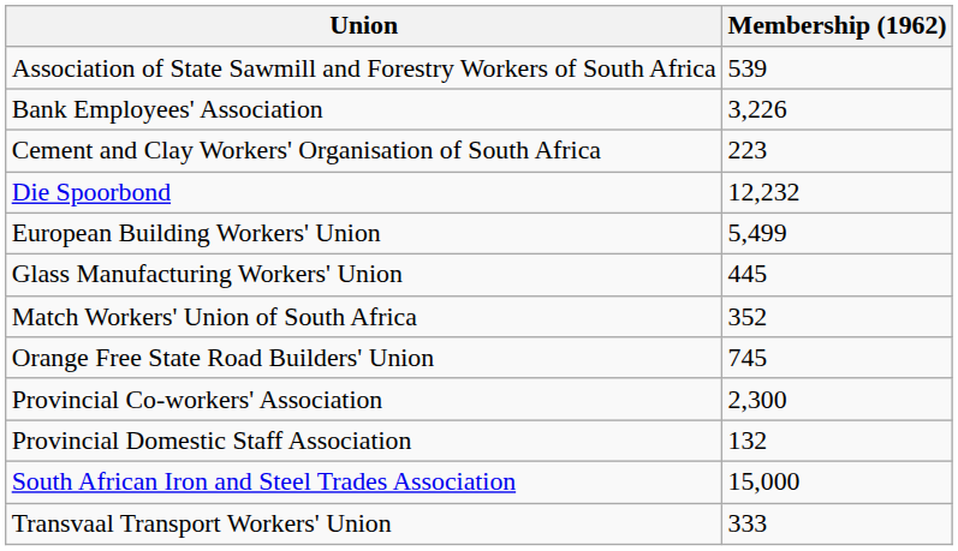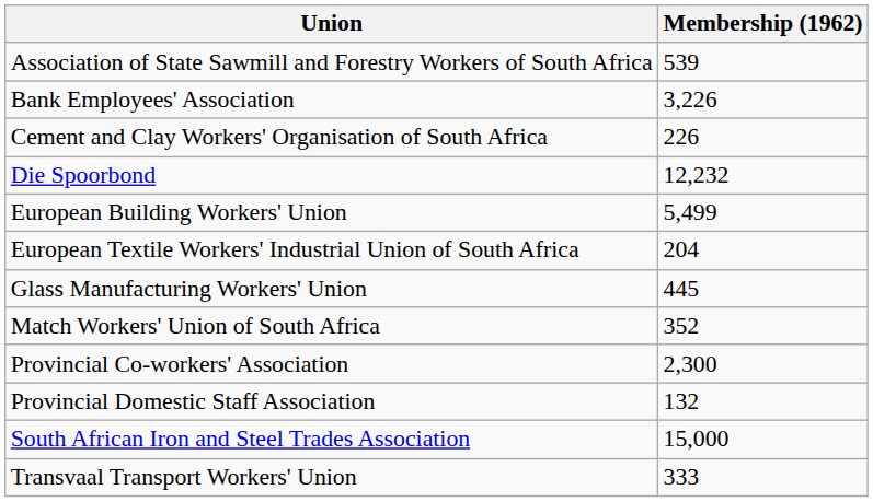 <table class="wikitable sortable">
 <tr>
 <th>Union</th>
 <th>Membership (1962)</th>
 </tr>
 <tr>
 <td>Association of State Sawmill and Forestry Workers of South Africa</td>
 <td>539</td>
 </tr>
 <tr>
 <td>Bank Employees' Association</td>
 <td>3,226</td>
 </tr>
 <tr>
 <td>Cement and Clay Workers' Organisation of South Africa</td>
-<td>223</td>
+<td>226</td>
 </tr>
 <tr>
 <td><a href='#'>Die Spoorbond</a></td>
 <td>12,232</td>
 </tr>
 <tr>
 <td>European Building Workers' Union</td>
 <td>5,499</td>
 </tr>
 <tr>
+<td>European Textile Workers' Industrial Union of South Africa</td>
+<td>204</td>
+</tr>
+<tr>
 <td>Glass Manufacturing Workers' Union</td>
 <td>445</td>
 </tr>
 <tr>
 <td>Match Workers' Union of South Africa</td>
 <td>352</td>
-</tr>
-<tr>
-<td>Orange Free State Road Builders' Union</td>
-<td>745</td>
 </tr>
 <tr>
 <td>Provincial Co-workers' Association</td>
 <td>2,300</td>
 </tr>
 <tr>
 <td>Provincial Domestic Staff Association</td>
 <td>132</td>
 </tr>
 <tr>
 <td><a href='#'>South African Iron and Steel Trades Association</a></td>
 <td>15,000</td>
 </tr>
 <tr>
 <td>Transvaal Transport Workers' Union</td>
 <td>333</td>
 </tr>
 </table>
